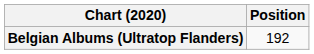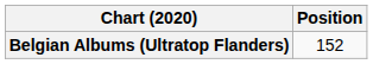 <table class="wikitable plainrowheaders">
 <tr>
 <th scope="col">Chart (2020)</th>
 <th scope="col">Position</th>
 </tr>
 <tr>
 <th scope="row">Belgian Albums (Ultratop Flanders)</th>
-<td style="text-align:center;">192</td>
+<td style="text-align:center;">152</td>
 </tr>
 </table>
